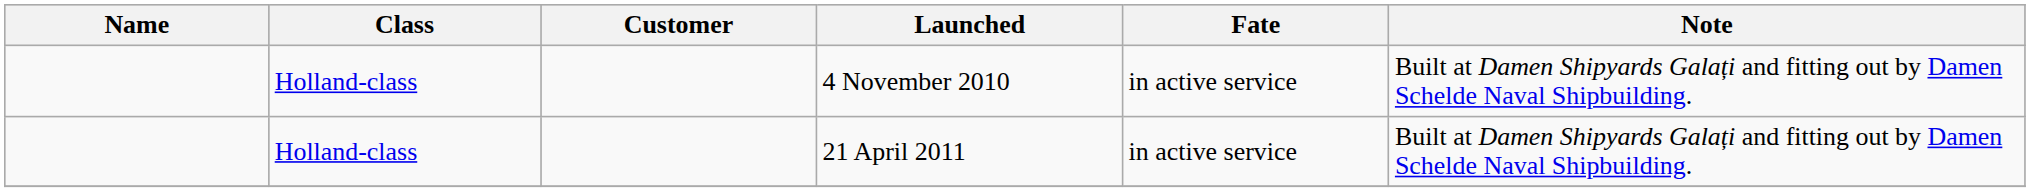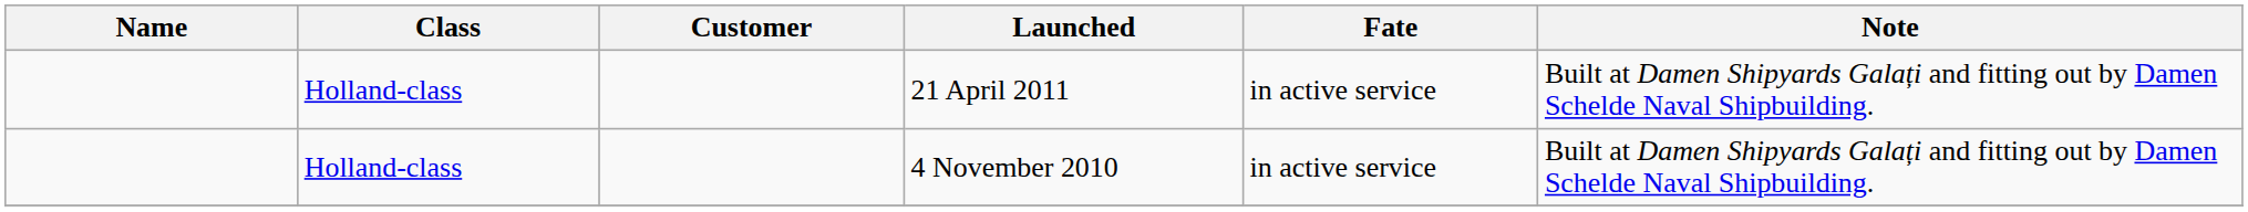 <table class="wikitable mw-collapsible mw-collapsed">
 <tr>
 <th width="200">Name</th>
 <th width="200">Class</th>
 <th width="200">Customer</th>
 <th width="225">Launched</th>
 <th width="200">Fate</th>
 <th width="500">Note</th>
 </tr>
 <tr>
 <td></td>
 <td><a href='#'>Holland-class</a></td>
 <td></td>
-<td>4 November 2010</td>
+<td>21 April 2011</td>
 <td>in active service</td>
 <td>Built at <em>Damen Shipyards Galați</em> and fitting out by <a href='#'>Damen Schelde Naval Shipbuilding</a>.</td>
 </tr>
 <tr>
 <td></td>
 <td><a href='#'>Holland-class</a></td>
 <td></td>
-<td>21 April 2011</td>
+<td>4 November 2010</td>
 <td>in active service</td>
 <td>Built at <em>Damen Shipyards Galați</em> and fitting out by <a href='#'>Damen Schelde Naval Shipbuilding</a>.</td>
 </tr>
 <tr>
 </tr>
 </table>
